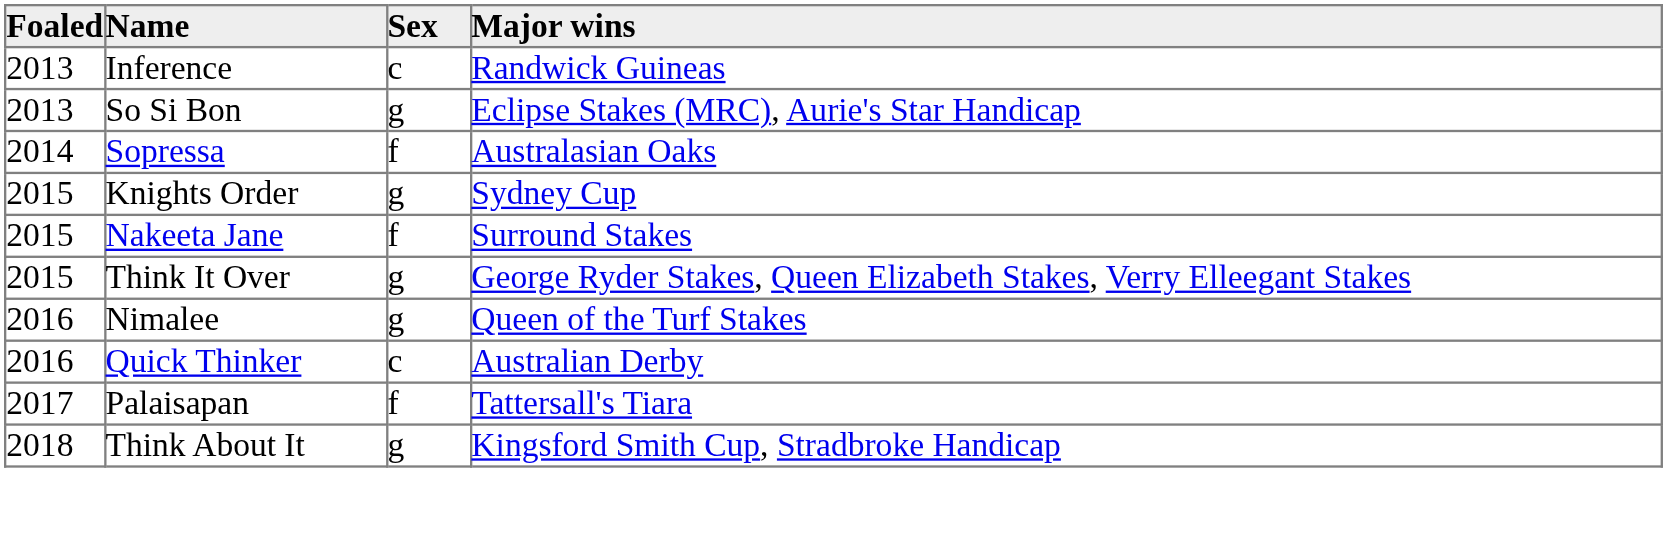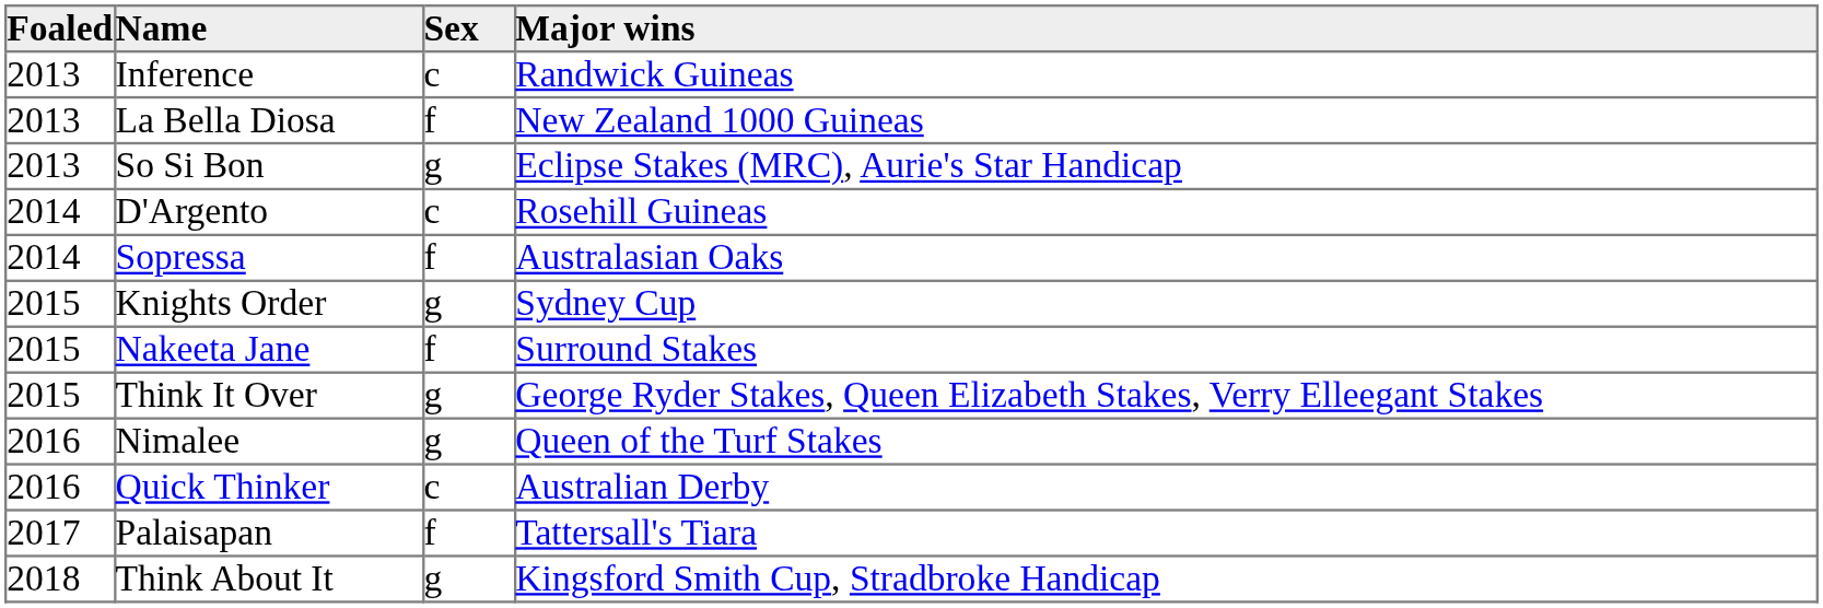 <table border="1" cellpadding="0" style="border-collapse: collapse; font-size:90%">
 <tr bgcolor="#eeeeee">
 <td width="35px"><strong>Foaled</strong></td>
 <td width="120px"><strong>Name</strong></td>
 <td width="35px"><strong>Sex</strong></td>
 <td width="510px"><strong>Major wins</strong></td>
 </tr>
 <tr>
 <td>2013</td>
 <td>Inference</td>
 <td>c</td>
 <td><a href='#'>Randwick Guineas</a></td>
 </tr>
 <tr>
 <td>2013</td>
+<td>La Bella Diosa</td>
+<td>f</td>
+<td><a href='#'>New Zealand 1000 Guineas</a></td>
+</tr>
+<tr>
+<td>2013</td>
 <td>So Si Bon</td>
 <td>g</td>
 <td><a href='#'>Eclipse Stakes (MRC)</a>, <a href='#'>Aurie's Star Handicap</a></td>
+</tr>
+<tr>
+<td>2014</td>
+<td>D'Argento</td>
+<td>c</td>
+<td><a href='#'>Rosehill Guineas</a></td>
 </tr>
 <tr>
 <td>2014</td>
 <td><a href='#'>Sopressa</a></td>
 <td>f</td>
 <td><a href='#'>Australasian Oaks</a></td>
 </tr>
 <tr>
 <td>2015</td>
 <td>Knights Order</td>
 <td>g</td>
 <td><a href='#'>Sydney Cup</a></td>
 </tr>
 <tr>
 <td>2015</td>
 <td><a href='#'>Nakeeta Jane</a></td>
 <td>f</td>
 <td><a href='#'>Surround Stakes</a></td>
 </tr>
 <tr>
 <td>2015</td>
 <td>Think It Over</td>
 <td>g</td>
 <td><a href='#'>George Ryder Stakes</a>, <a href='#'>Queen Elizabeth Stakes</a>, <a href='#'>Verry Elleegant Stakes</a></td>
 </tr>
 <tr>
 <td>2016</td>
 <td>Nimalee</td>
 <td>g</td>
 <td><a href='#'>Queen of the Turf Stakes</a></td>
 </tr>
 <tr>
 <td>2016</td>
 <td><a href='#'>Quick Thinker</a></td>
 <td>c</td>
 <td><a href='#'>Australian Derby</a></td>
 </tr>
 <tr>
 <td>2017</td>
 <td>Palaisapan</td>
 <td>f</td>
 <td><a href='#'>Tattersall's Tiara</a></td>
 </tr>
 <tr>
 <td>2018</td>
 <td>Think About It</td>
 <td>g</td>
 <td><a href='#'>Kingsford Smith Cup</a>, <a href='#'>Stradbroke Handicap</a></td>
 </tr>
 </table>
